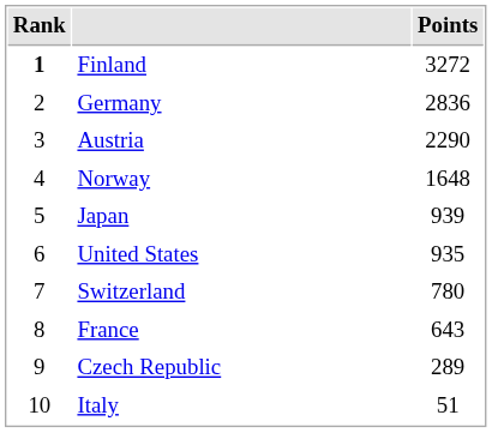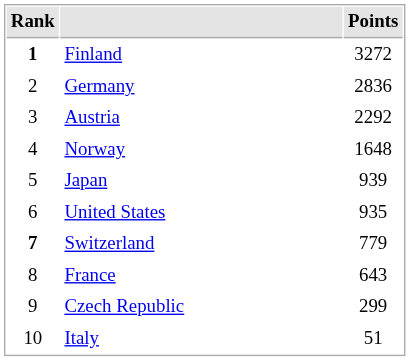 <table cellspacing="1" cellpadding="3" style="border:1px solid #AAAAAA;font-size:86%">
 <tr bgcolor="#E4E4E4">
 <th style="border-bottom:1px solid #AAAAAA" width=10>Rank</th>
 <th style="border-bottom:1px solid #AAAAAA" width=200></th>
 <th style="border-bottom:1px solid #AAAAAA" width=20>Points</th>
 </tr>
 <tr align="center">
 <td><strong>1</strong></td>
 <td align="left"> <a href='#'>Finland</a></td>
 <td>3272</td>
 </tr>
 <tr align="center">
 <td>2</td>
 <td align="left"> <a href='#'>Germany</a></td>
 <td>2836</td>
 </tr>
 <tr align="center">
 <td>3</td>
 <td align="left"> <a href='#'>Austria</a></td>
-<td>2290</td>
+<td>2292</td>
 </tr>
 <tr align="center">
 <td>4</td>
 <td align="left"> <a href='#'>Norway</a></td>
 <td>1648</td>
 </tr>
 <tr align="center">
 <td>5</td>
 <td align="left"> <a href='#'>Japan</a></td>
 <td>939</td>
 </tr>
 <tr align="center">
 <td>6</td>
 <td align="left"> <a href='#'>United States</a></td>
 <td>935</td>
 </tr>
 <tr align="center">
-<td>7</td>
+<td><strong>7</strong></td>
 <td align="left"> <a href='#'>Switzerland</a></td>
-<td>780</td>
+<td>779</td>
 </tr>
 <tr align="center">
 <td>8</td>
 <td align="left"> <a href='#'>France</a></td>
 <td>643</td>
 </tr>
 <tr align="center">
 <td>9</td>
 <td align="left"> <a href='#'>Czech Republic</a></td>
-<td>289</td>
+<td>299</td>
 </tr>
 <tr align="center">
 <td>10</td>
 <td align="left"> <a href='#'>Italy</a></td>
 <td>51</td>
 </tr>
 </table>
